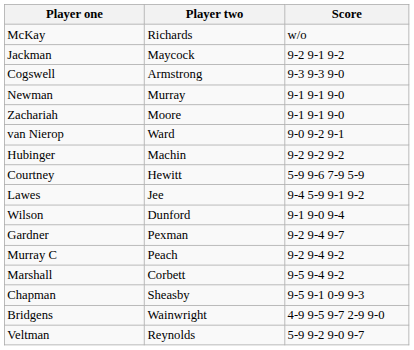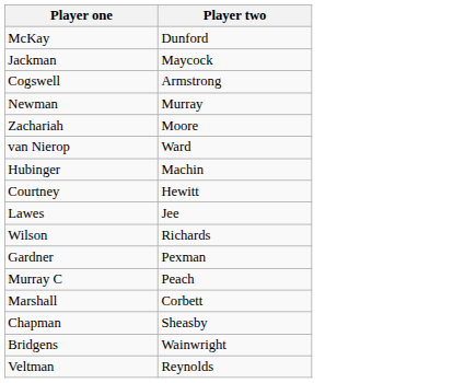 <table class="wikitable">
 <tr>
 <th width=170>Player one</th>
 <th width=170>Player two</th>
-<th width=150>Score</th>
 </tr>
 <tr>
 <td> McKay</td>
-<td> Richards</td>
-<td>w/o</td>
+<td> Dunford</td>
 </tr>
 <tr>
 <td> Jackman</td>
 <td> Maycock</td>
-<td>9-2 9-1 9-2</td>
 </tr>
 <tr>
 <td> Cogswell</td>
 <td> Armstrong</td>
-<td>9-3 9-3 9-0</td>
 </tr>
 <tr>
 <td> Newman</td>
 <td> Murray</td>
-<td>9-1 9-1 9-0</td>
 </tr>
 <tr>
 <td> Zachariah</td>
 <td> Moore</td>
-<td>9-1 9-1 9-0</td>
 </tr>
 <tr>
 <td> van Nierop</td>
 <td> Ward</td>
-<td>9-0 9-2 9-1</td>
 </tr>
 <tr>
 <td> Hubinger</td>
 <td> Machin</td>
-<td>9-2 9-2 9-2</td>
 </tr>
 <tr>
 <td> Courtney</td>
 <td> Hewitt</td>
-<td>5-9 9-6 7-9 5-9</td>
 </tr>
 <tr>
 <td> Lawes</td>
 <td> Jee</td>
-<td>9-4 5-9 9-1 9-2</td>
 </tr>
 <tr>
 <td> Wilson</td>
-<td> Dunford</td>
-<td>9-1 9-0 9-4</td>
+<td> Richards</td>
 </tr>
 <tr>
 <td> Gardner</td>
 <td> Pexman</td>
-<td>9-2 9-4 9-7</td>
 </tr>
 <tr>
 <td> Murray C</td>
 <td> Peach</td>
-<td>9-2 9-4 9-2</td>
 </tr>
 <tr>
 <td> Marshall</td>
 <td> Corbett</td>
-<td>9-5 9-4 9-2</td>
 </tr>
 <tr>
 <td> Chapman</td>
 <td> Sheasby</td>
-<td>9-5 9-1 0-9 9-3</td>
 </tr>
 <tr>
 <td> Bridgens</td>
 <td> Wainwright</td>
-<td>4-9 9-5 9-7 2-9 9-0</td>
 </tr>
 <tr>
 <td> Veltman</td>
 <td> Reynolds</td>
-<td>5-9 9-2 9-0 9-7</td>
 </tr>
 </table>
